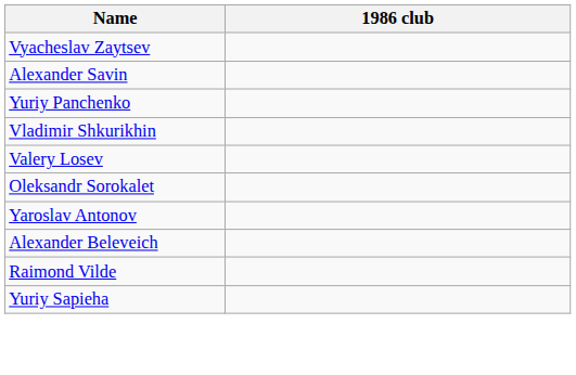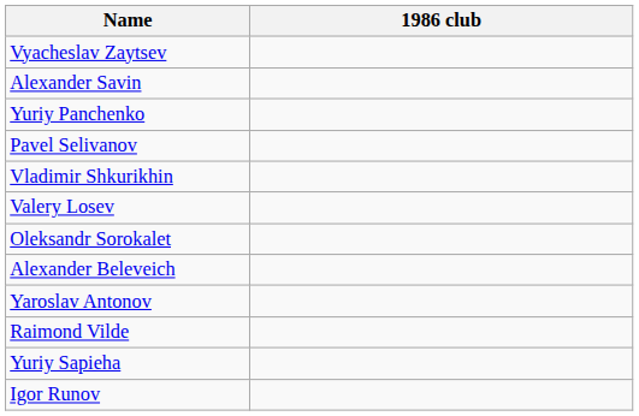 <table class=wikitable sortable style=font-size:100%; text-align:center;>
 <tr>
 <th style=width:12em>Name</th>
 <th style=width:19em>1986 club</th>
 </tr>
 <tr>
 <td><a href='#'>Vyacheslav Zaytsev</a></td>
 <td></td>
 </tr>
 <tr>
 <td><a href='#'>Alexander Savin</a></td>
 <td></td>
 </tr>
 <tr>
 <td><a href='#'>Yuriy Panchenko</a></td>
 <td></td>
 </tr>
 <tr>
+<td><a href='#'>Pavel Selivanov</a></td>
+<td></td>
+</tr>
+<tr>
 <td><a href='#'>Vladimir Shkurikhin</a></td>
 <td></td>
 </tr>
 <tr>
 <td><a href='#'>Valery Losev</a></td>
 <td></td>
 </tr>
 <tr>
 <td><a href='#'>Oleksandr Sorokalet</a></td>
 <td></td>
 </tr>
 <tr>
-<td><a href='#'>Yaroslav Antonov</a></td>
+<td><a href='#'>Alexander Beleveich</a></td>
 <td></td>
 </tr>
 <tr>
-<td><a href='#'>Alexander Beleveich</a></td>
+<td><a href='#'>Yaroslav Antonov</a></td>
 <td></td>
 </tr>
 <tr>
 <td><a href='#'>Raimond Vilde</a></td>
 <td></td>
 </tr>
 <tr>
 <td><a href='#'>Yuriy Sapieha</a></td>
 <td></td>
 </tr>
+<tr>
+<td><a href='#'>Igor Runov</a></td>
+<td></td>
+</tr>
 </table>
